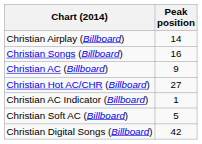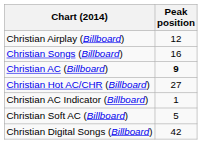 <table class="wikitable">
 <tr>
 <th>Chart (2014)</th>
 <th>Peak<br>position</th>
 </tr>
 <tr>
 <td>Christian Airplay (<em><a href='#'>Billboard</a></em>)</td>
-<td align="center">14</td>
+<td align="center">12</td>
 </tr>
 <tr>
 <td><a href='#'>Christian Songs</a> (<em><a href='#'>Billboard</a></em>)</td>
 <td align="center">16</td>
 </tr>
 <tr>
 <td><a href='#'>Christian AC</a> (<em><a href='#'>Billboard</a></em>)</td>
-<td align="center">9</td>
+<td align="center"><strong>9</strong></td>
 </tr>
 <tr>
 <td><a href='#'>Christian Hot AC/CHR</a> (<em><a href='#'>Billboard</a></em>)</td>
 <td align="center">27</td>
 </tr>
 <tr>
 <td>Christian AC Indicator (<em><a href='#'>Billboard</a></em>)</td>
 <td align="center">1</td>
 </tr>
 <tr>
 <td>Christian Soft AC (<em><a href='#'>Billboard</a></em>)</td>
 <td align="center">5</td>
 </tr>
 <tr>
 <td>Christian Digital Songs (<em><a href='#'>Billboard</a></em>)</td>
 <td align="center">42</td>
 </tr>
 </table>
